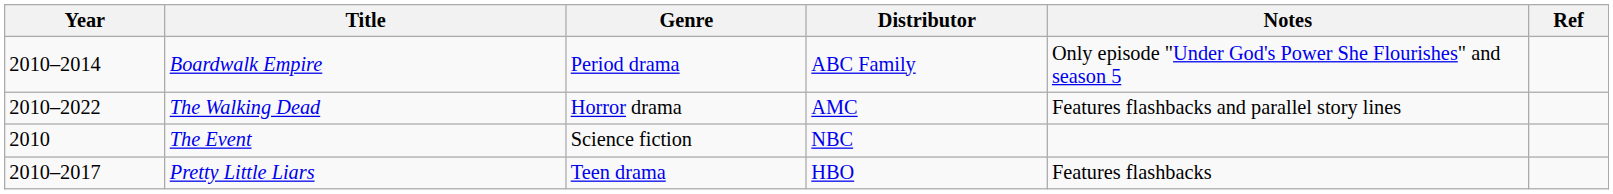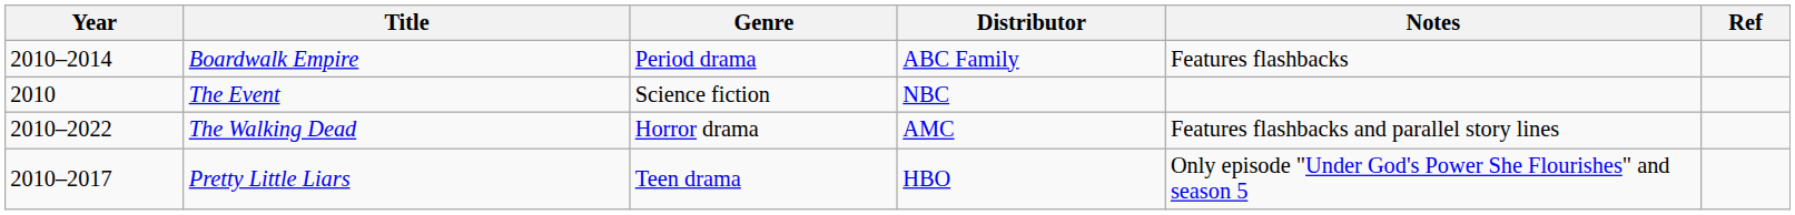 <table class="wikitable sortable" style="width:100%; font-size:100%;">
 <tr>
 <th style="width:10%;">Year</th>
 <th style="width:25%;">Title</th>
 <th style="width:15%;">Genre</th>
 <th style="width:15%;">Distributor</th>
 <th style="width:30%;">Notes</th>
 <th style="width:5%;">Ref</th>
 </tr>
 <tr>
 <td>2010–2014</td>
 <td><em><a href='#'>Boardwalk Empire</a></em></td>
 <td><a href='#'>Period drama</a></td>
 <td><a href='#'>ABC Family</a></td>
-<td>Only episode "<a href='#'>Under God's Power She Flourishes</a>" and <a href='#'>season 5</a></td>
+<td>Features flashbacks</td>
+<td></td>
+</tr>
+<tr>
+<td>2010</td>
+<td><em><a href='#'>The Event</a></em></td>
+<td>Science fiction</td>
+<td><a href='#'>NBC</a></td>
+<td></td>
 <td></td>
 </tr>
 <tr>
 <td>2010–2022</td>
 <td><em><a href='#'>The Walking Dead</a></em></td>
 <td><a href='#'>Horror</a> drama</td>
 <td><a href='#'>AMC</a></td>
 <td>Features flashbacks and parallel story lines</td>
 <td></td>
 </tr>
 <tr>
-<td>2010</td>
-<td><em><a href='#'>The Event</a></em></td>
-<td>Science fiction</td>
-<td><a href='#'>NBC</a></td>
-<td></td>
-<td></td>
-</tr>
-<tr>
 <td>2010–2017</td>
 <td><em><a href='#'>Pretty Little Liars</a></em></td>
 <td><a href='#'>Teen drama</a></td>
 <td><a href='#'>HBO</a></td>
-<td>Features flashbacks</td>
+<td>Only episode "<a href='#'>Under God's Power She Flourishes</a>" and <a href='#'>season 5</a></td>
 <td></td>
 </tr>
 </table>
